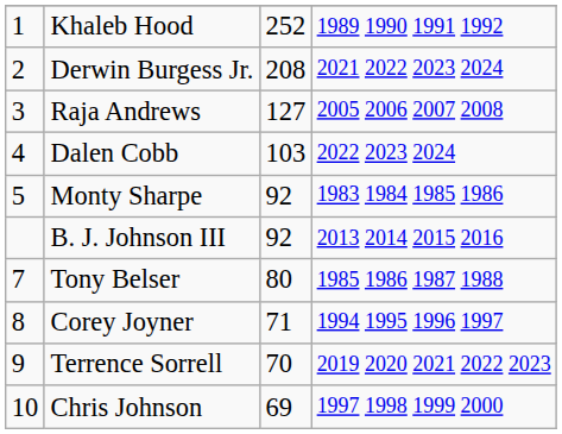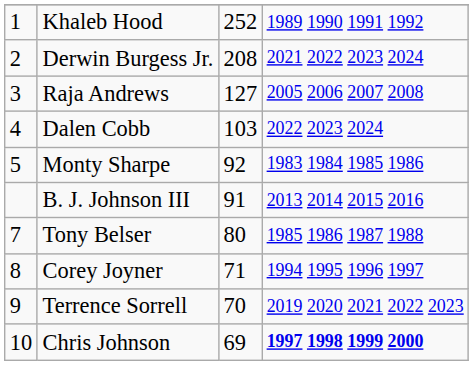 <table class="wikitable">
 <tr>
 </tr>
 <tr>
 <td>1</td>
 <td>Khaleb Hood</td>
 <td>252</td>
 <td style="font-size:80%;"><a href='#'>1989</a> <a href='#'>1990</a> <a href='#'>1991</a> <a href='#'>1992</a></td>
 </tr>
 <tr>
 <td>2</td>
 <td>Derwin Burgess Jr.</td>
 <td>208</td>
 <td style="font-size:80%;"><a href='#'>2021</a> <a href='#'>2022</a> <a href='#'>2023</a> <a href='#'>2024</a></td>
 </tr>
 <tr>
 <td>3</td>
 <td>Raja Andrews</td>
 <td>127</td>
 <td style="font-size:80%;"><a href='#'>2005</a> <a href='#'>2006</a> <a href='#'>2007</a> <a href='#'>2008</a></td>
 </tr>
 <tr>
 <td>4</td>
 <td>Dalen Cobb</td>
 <td>103</td>
 <td style="font-size:80%;"><a href='#'>2022</a> <a href='#'>2023</a> <a href='#'>2024</a></td>
 </tr>
 <tr>
 <td>5</td>
 <td>Monty Sharpe</td>
 <td>92</td>
 <td style="font-size:80%;"><a href='#'>1983</a> <a href='#'>1984</a> <a href='#'>1985</a> <a href='#'>1986</a></td>
 </tr>
 <tr>
 <td></td>
 <td>B. J. Johnson III</td>
-<td>92</td>
+<td>91</td>
 <td style="font-size:80%;"><a href='#'>2013</a> <a href='#'>2014</a> <a href='#'>2015</a> <a href='#'>2016</a></td>
 </tr>
 <tr>
 <td>7</td>
 <td>Tony Belser</td>
 <td>80</td>
 <td style="font-size:80%;"><a href='#'>1985</a> <a href='#'>1986</a> <a href='#'>1987</a> <a href='#'>1988</a></td>
 </tr>
 <tr>
 <td>8</td>
 <td>Corey Joyner</td>
 <td>71</td>
 <td style="font-size:80%;"><a href='#'>1994</a> <a href='#'>1995</a> <a href='#'>1996</a> <a href='#'>1997</a></td>
 </tr>
 <tr>
 <td>9</td>
 <td>Terrence Sorrell</td>
 <td>70</td>
 <td style="font-size:80%;"><a href='#'>2019</a> <a href='#'>2020</a> <a href='#'>2021</a> <a href='#'>2022</a> <a href='#'>2023</a></td>
 </tr>
 <tr>
 <td>10</td>
 <td>Chris Johnson</td>
 <td>69</td>
-<td style="font-size:80%;"><a href='#'>1997</a> <a href='#'>1998</a> <a href='#'>1999</a> <a href='#'>2000</a></td>
+<td style="font-size:80%;"><strong><a href='#'>1997</a> <a href='#'>1998</a> <a href='#'>1999</a> <a href='#'>2000</a></strong></td>
 </tr>
 </table>
